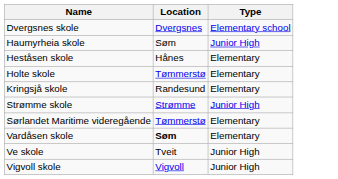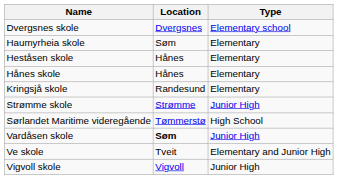 <table class="wikitable collapsible autocollapse sortable">
 <tr>
 <th>Name</th>
 <th>Location</th>
 <th>Type </th>
 </tr>
 <tr>
 <td>Dvergsnes skole</td>
 <td><a href='#'>Dvergsnes</a></td>
 <td><a href='#'>Elementary school</a></td>
 </tr>
 <tr>
 <td>Haumyrheia skole</td>
 <td>Søm</td>
-<td><a href='#'>Junior High</a></td>
+<td>Elementary</td>
 </tr>
 <tr>
 <td>Heståsen skole</td>
 <td>Hånes</td>
 <td>Elementary</td>
 </tr>
 <tr>
-<td>Holte skole</td>
-<td><a href='#'>Tømmerstø</a></td>
+<td>Hånes skole</td>
+<td>Hånes</td>
 <td>Elementary</td>
 </tr>
 <tr>
 <td>Kringsjå skole</td>
 <td>Randesund</td>
 <td>Elementary</td>
 </tr>
 <tr>
 <td>Strømme skole</td>
 <td><a href='#'>Strømme</a></td>
 <td><a href='#'>Junior High</a></td>
 </tr>
 <tr>
 <td>Sørlandet Maritime videregående</td>
 <td><a href='#'>Tømmerstø</a></td>
-<td>Elementary</td>
+<td>High School</td>
 </tr>
 <tr>
 <td>Vardåsen skole</td>
 <td><strong>Søm</strong></td>
-<td>Elementary</td>
+<td><a href='#'>Junior High</a></td>
 </tr>
 <tr>
 <td>Ve skole</td>
 <td>Tveit</td>
-<td>Junior High</td>
+<td>Elementary and Junior High</td>
 </tr>
 <tr>
 <td>Vigvoll skole</td>
 <td><a href='#'>Vigvoll</a></td>
 <td>Junior High</td>
 </tr>
 </table>
